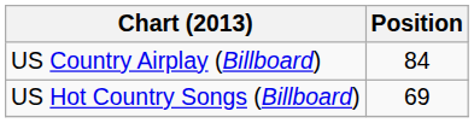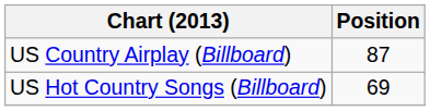 <table class="wikitable sortable">
 <tr>
 <th scope="col">Chart (2013)</th>
 <th scope="col">Position</th>
 </tr>
 <tr>
 <td>US <a href='#'>Country Airplay</a> (<em><a href='#'>Billboard</a></em>)</td>
-<td align="center">84</td>
+<td align="center">87</td>
 </tr>
 <tr>
 <td>US <a href='#'>Hot Country Songs</a> (<em><a href='#'>Billboard</a></em>)</td>
 <td align="center">69</td>
 </tr>
 <tr>
 </tr>
 </table>
